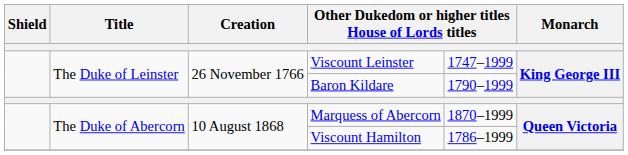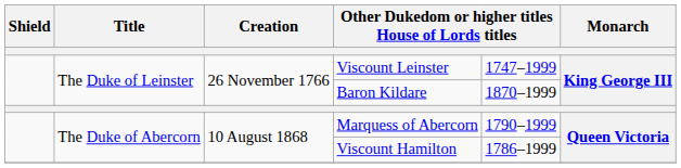 <table class="wikitable">
 <tr>
 <th>Shield</th>
 <th>Title</th>
 <th>Creation</th>
 <th colspan=2>Other Dukedom or higher titles<br><a href='#'>House of Lords</a> titles</th>
 <th>Monarch</th>
 </tr>
 <tr>
 <th colspan=6></th>
 </tr>
 <tr>
 <td rowspan=2 align=center><br></td>
 <td rowspan=2>The <a href='#'>Duke of Leinster</a></td>
 <td rowspan=2>26 November 1766</td>
 <td> <a href='#'>Viscount Leinster</a></td>
 <td><a href='#'>1747</a>–<a href='#'>1999</a></td>
 <th rowspan=2><a href='#'>King George III</a></th>
 </tr>
 <tr>
 <td> <a href='#'>Baron Kildare</a></td>
-<td><a href='#'>1790</a>–<a href='#'>1999</a></td>
+<td><a href='#'>1870</a>–1999</td>
 </tr>
 <tr>
 <th colspan=6></th>
 </tr>
 <tr>
 <td rowspan=2 align=center><br></td>
 <td rowspan=2>The <a href='#'>Duke of Abercorn</a></td>
 <td rowspan=2>10 August 1868</td>
 <td> <a href='#'>Marquess of Abercorn</a></td>
-<td><a href='#'>1870</a>–1999</td>
+<td><a href='#'>1790</a>–<a href='#'>1999</a></td>
 <th rowspan=2><a href='#'>Queen Victoria</a></th>
 </tr>
 <tr>
 <td> <a href='#'>Viscount Hamilton</a></td>
 <td><a href='#'>1786</a>–1999</td>
 </tr>
 <tr>
 </tr>
 </table>
